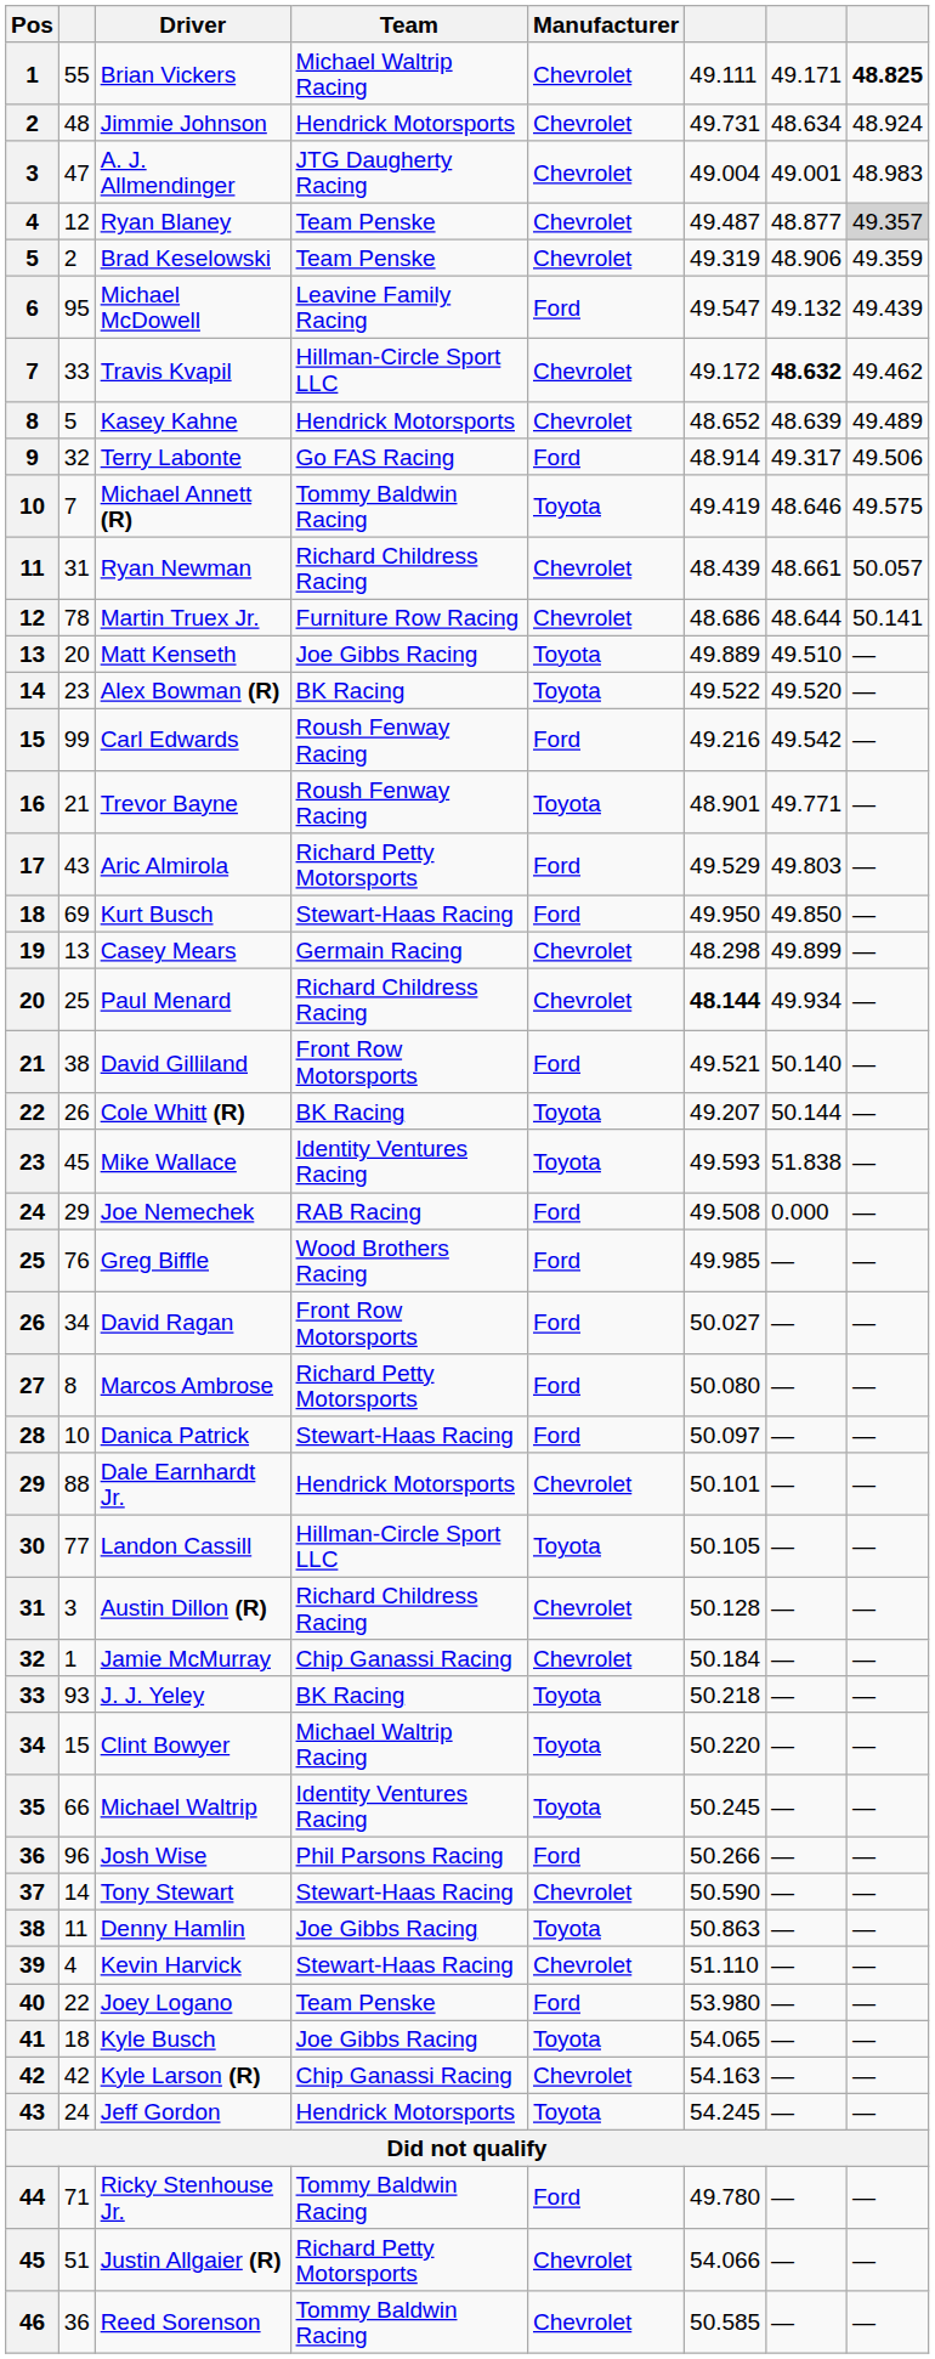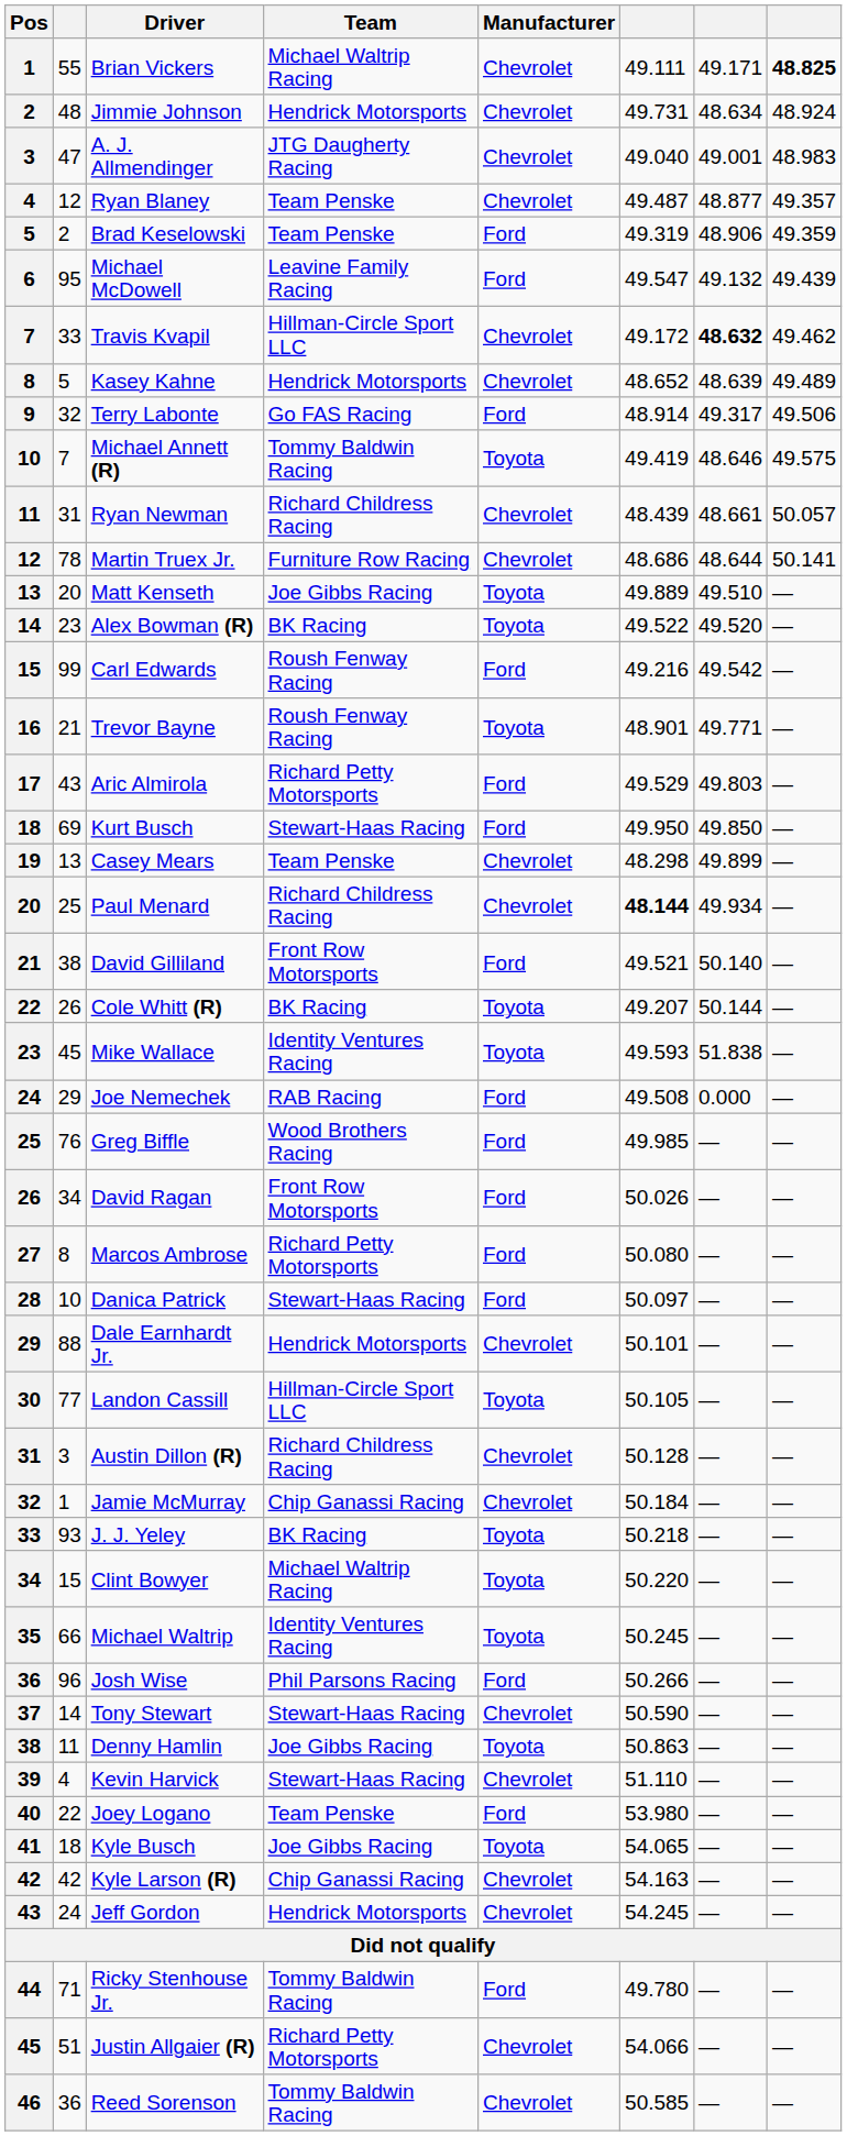 <table class="wikitable" style="font-size:95%">
 <tr>
 <th>Pos</th>
 <th></th>
 <th>Driver</th>
 <th>Team</th>
 <th>Manufacturer</th>
 <th></th>
 <th></th>
 <th></th>
 </tr>
 <tr>
 <th>1</th>
 <td>55</td>
 <td><a href='#'>Brian Vickers</a></td>
 <td><a href='#'>Michael Waltrip Racing</a></td>
 <td><a href='#'>Chevrolet</a></td>
 <td>49.111</td>
 <td>49.171</td>
 <td><strong>48.825</strong></td>
 </tr>
 <tr>
 <th>2</th>
 <td>48</td>
 <td><a href='#'>Jimmie Johnson</a></td>
 <td><a href='#'>Hendrick Motorsports</a></td>
 <td><a href='#'>Chevrolet</a></td>
 <td>49.731</td>
 <td>48.634</td>
 <td>48.924</td>
 </tr>
 <tr>
 <th>3</th>
 <td>47</td>
 <td><a href='#'>A. J. Allmendinger</a></td>
 <td><a href='#'>JTG Daugherty Racing</a></td>
 <td><a href='#'>Chevrolet</a></td>
-<td>49.004</td>
+<td>49.040</td>
 <td>49.001</td>
 <td>48.983</td>
 </tr>
 <tr>
 <th>4</th>
 <td>12</td>
 <td><a href='#'>Ryan Blaney</a></td>
 <td><a href='#'>Team Penske</a></td>
 <td><a href='#'>Chevrolet</a></td>
 <td>49.487</td>
 <td>48.877</td>
-<td style="background: lightgrey;">49.357</td>
+<td>49.357</td>
 </tr>
 <tr>
 <th>5</th>
 <td>2</td>
 <td><a href='#'>Brad Keselowski</a></td>
 <td><a href='#'>Team Penske</a></td>
-<td><a href='#'>Chevrolet</a></td>
+<td><a href='#'>Ford</a></td>
 <td>49.319</td>
 <td>48.906</td>
 <td>49.359</td>
 </tr>
 <tr>
 <th>6</th>
 <td>95</td>
 <td><a href='#'>Michael McDowell</a></td>
 <td><a href='#'>Leavine Family Racing</a></td>
 <td><a href='#'>Ford</a></td>
 <td>49.547</td>
 <td>49.132</td>
 <td>49.439</td>
 </tr>
 <tr>
 <th>7</th>
 <td>33</td>
 <td><a href='#'>Travis Kvapil</a></td>
 <td><a href='#'>Hillman-Circle Sport LLC</a></td>
 <td><a href='#'>Chevrolet</a></td>
 <td>49.172</td>
 <td><strong>48.632</strong></td>
 <td>49.462</td>
 </tr>
 <tr>
 <th>8</th>
 <td>5</td>
 <td><a href='#'>Kasey Kahne</a></td>
 <td><a href='#'>Hendrick Motorsports</a></td>
 <td><a href='#'>Chevrolet</a></td>
 <td>48.652</td>
 <td>48.639</td>
 <td>49.489</td>
 </tr>
 <tr>
 <th>9</th>
 <td>32</td>
 <td><a href='#'>Terry Labonte</a></td>
 <td><a href='#'>Go FAS Racing</a></td>
 <td><a href='#'>Ford</a></td>
 <td>48.914</td>
 <td>49.317</td>
 <td>49.506</td>
 </tr>
 <tr>
 <th>10</th>
 <td>7</td>
 <td><a href='#'>Michael Annett</a> <strong>(R)</strong></td>
 <td><a href='#'>Tommy Baldwin Racing</a></td>
 <td><a href='#'>Toyota</a></td>
 <td>49.419</td>
 <td>48.646</td>
 <td>49.575</td>
 </tr>
 <tr>
 <th>11</th>
 <td>31</td>
 <td><a href='#'>Ryan Newman</a></td>
 <td><a href='#'>Richard Childress Racing</a></td>
 <td><a href='#'>Chevrolet</a></td>
 <td>48.439</td>
 <td>48.661</td>
 <td>50.057</td>
 </tr>
 <tr>
 <th>12</th>
 <td>78</td>
 <td><a href='#'>Martin Truex Jr.</a></td>
 <td><a href='#'>Furniture Row Racing</a></td>
 <td><a href='#'>Chevrolet</a></td>
 <td>48.686</td>
 <td>48.644</td>
 <td>50.141</td>
 </tr>
 <tr>
 <th>13</th>
 <td>20</td>
 <td><a href='#'>Matt Kenseth</a></td>
 <td><a href='#'>Joe Gibbs Racing</a></td>
 <td><a href='#'>Toyota</a></td>
 <td>49.889</td>
 <td>49.510</td>
 <td>—</td>
 </tr>
 <tr>
 <th>14</th>
 <td>23</td>
 <td><a href='#'>Alex Bowman</a> <strong>(R)</strong></td>
 <td><a href='#'>BK Racing</a></td>
 <td><a href='#'>Toyota</a></td>
 <td>49.522</td>
 <td>49.520</td>
 <td>—</td>
 </tr>
 <tr>
 <th>15</th>
 <td>99</td>
 <td><a href='#'>Carl Edwards</a></td>
 <td><a href='#'>Roush Fenway Racing</a></td>
 <td><a href='#'>Ford</a></td>
 <td>49.216</td>
 <td>49.542</td>
 <td>—</td>
 </tr>
 <tr>
 <th>16</th>
 <td>21</td>
 <td><a href='#'>Trevor Bayne</a></td>
 <td><a href='#'>Roush Fenway Racing</a></td>
 <td><a href='#'>Toyota</a></td>
 <td>48.901</td>
 <td>49.771</td>
 <td>—</td>
 </tr>
 <tr>
 <th>17</th>
 <td>43</td>
 <td><a href='#'>Aric Almirola</a></td>
 <td><a href='#'>Richard Petty Motorsports</a></td>
 <td><a href='#'>Ford</a></td>
 <td>49.529</td>
 <td>49.803</td>
 <td>—</td>
 </tr>
 <tr>
 <th>18</th>
 <td>69</td>
 <td><a href='#'>Kurt Busch</a></td>
 <td><a href='#'>Stewart-Haas Racing</a></td>
 <td><a href='#'>Ford</a></td>
 <td>49.950</td>
 <td>49.850</td>
 <td>—</td>
 </tr>
 <tr>
 <th>19</th>
 <td>13</td>
 <td><a href='#'>Casey Mears</a></td>
-<td><a href='#'>Germain Racing</a></td>
+<td><a href='#'>Team Penske</a></td>
 <td><a href='#'>Chevrolet</a></td>
 <td>48.298</td>
 <td>49.899</td>
 <td>—</td>
 </tr>
 <tr>
 <th>20</th>
 <td>25</td>
 <td><a href='#'>Paul Menard</a></td>
 <td><a href='#'>Richard Childress Racing</a></td>
 <td><a href='#'>Chevrolet</a></td>
 <td><strong>48.144</strong></td>
 <td>49.934</td>
 <td>—</td>
 </tr>
 <tr>
 <th>21</th>
 <td>38</td>
 <td><a href='#'>David Gilliland</a></td>
 <td><a href='#'>Front Row Motorsports</a></td>
 <td><a href='#'>Ford</a></td>
 <td>49.521</td>
 <td>50.140</td>
 <td>—</td>
 </tr>
 <tr>
 <th>22</th>
 <td>26</td>
 <td><a href='#'>Cole Whitt</a> <strong>(R)</strong></td>
 <td><a href='#'>BK Racing</a></td>
 <td><a href='#'>Toyota</a></td>
 <td>49.207</td>
 <td>50.144</td>
 <td>—</td>
 </tr>
 <tr>
 <th>23</th>
 <td>45</td>
 <td><a href='#'>Mike Wallace</a></td>
 <td><a href='#'>Identity Ventures Racing</a></td>
 <td><a href='#'>Toyota</a></td>
 <td>49.593</td>
 <td>51.838</td>
 <td>—</td>
 </tr>
 <tr>
 <th>24</th>
 <td>29</td>
 <td><a href='#'>Joe Nemechek</a></td>
 <td><a href='#'>RAB Racing</a></td>
 <td><a href='#'>Ford</a></td>
 <td>49.508</td>
 <td>0.000</td>
 <td>—</td>
 </tr>
 <tr>
 <th>25</th>
 <td>76</td>
 <td><a href='#'>Greg Biffle</a></td>
 <td><a href='#'>Wood Brothers Racing</a></td>
 <td><a href='#'>Ford</a></td>
 <td>49.985</td>
 <td>—</td>
 <td>—</td>
 </tr>
 <tr>
 <th>26</th>
 <td>34</td>
 <td><a href='#'>David Ragan</a></td>
 <td><a href='#'>Front Row Motorsports</a></td>
 <td><a href='#'>Ford</a></td>
-<td>50.027</td>
+<td>50.026</td>
 <td>—</td>
 <td>—</td>
 </tr>
 <tr>
 <th>27</th>
 <td>8</td>
 <td><a href='#'>Marcos Ambrose</a></td>
 <td><a href='#'>Richard Petty Motorsports</a></td>
 <td><a href='#'>Ford</a></td>
 <td>50.080</td>
 <td>—</td>
 <td>—</td>
 </tr>
 <tr>
 <th>28</th>
 <td>10</td>
 <td><a href='#'>Danica Patrick</a></td>
 <td><a href='#'>Stewart-Haas Racing</a></td>
 <td><a href='#'>Ford</a></td>
 <td>50.097</td>
 <td>—</td>
 <td>—</td>
 </tr>
 <tr>
 <th>29</th>
 <td>88</td>
 <td><a href='#'>Dale Earnhardt Jr.</a></td>
 <td><a href='#'>Hendrick Motorsports</a></td>
 <td><a href='#'>Chevrolet</a></td>
 <td>50.101</td>
 <td>—</td>
 <td>—</td>
 </tr>
 <tr>
 <th>30</th>
 <td>77</td>
 <td><a href='#'>Landon Cassill</a></td>
 <td><a href='#'>Hillman-Circle Sport LLC</a></td>
 <td><a href='#'>Toyota</a></td>
 <td>50.105</td>
 <td>—</td>
 <td>—</td>
 </tr>
 <tr>
 <th>31</th>
 <td>3</td>
 <td><a href='#'>Austin Dillon</a> <strong>(R)</strong></td>
 <td><a href='#'>Richard Childress Racing</a></td>
 <td><a href='#'>Chevrolet</a></td>
 <td>50.128</td>
 <td>—</td>
 <td>—</td>
 </tr>
 <tr>
 <th>32</th>
 <td>1</td>
 <td><a href='#'>Jamie McMurray</a></td>
 <td><a href='#'>Chip Ganassi Racing</a></td>
 <td><a href='#'>Chevrolet</a></td>
 <td>50.184</td>
 <td>—</td>
 <td>—</td>
 </tr>
 <tr>
 <th>33</th>
 <td>93</td>
 <td><a href='#'>J. J. Yeley</a></td>
 <td><a href='#'>BK Racing</a></td>
 <td><a href='#'>Toyota</a></td>
 <td>50.218</td>
 <td>—</td>
 <td>—</td>
 </tr>
 <tr>
 <th>34</th>
 <td>15</td>
 <td><a href='#'>Clint Bowyer</a></td>
 <td><a href='#'>Michael Waltrip Racing</a></td>
 <td><a href='#'>Toyota</a></td>
 <td>50.220</td>
 <td>—</td>
 <td>—</td>
 </tr>
 <tr>
 <th>35</th>
 <td>66</td>
 <td><a href='#'>Michael Waltrip</a></td>
 <td><a href='#'>Identity Ventures Racing</a></td>
 <td><a href='#'>Toyota</a></td>
 <td>50.245</td>
 <td>—</td>
 <td>—</td>
 </tr>
 <tr>
 <th>36</th>
 <td>96</td>
 <td><a href='#'>Josh Wise</a></td>
 <td><a href='#'>Phil Parsons Racing</a></td>
 <td><a href='#'>Ford</a></td>
 <td>50.266</td>
 <td>—</td>
 <td>—</td>
 </tr>
 <tr>
 <th>37</th>
 <td>14</td>
 <td><a href='#'>Tony Stewart</a></td>
 <td><a href='#'>Stewart-Haas Racing</a></td>
 <td><a href='#'>Chevrolet</a></td>
 <td>50.590</td>
 <td>—</td>
 <td>—</td>
 </tr>
 <tr>
 <th>38</th>
 <td>11</td>
 <td><a href='#'>Denny Hamlin</a></td>
 <td><a href='#'>Joe Gibbs Racing</a></td>
 <td><a href='#'>Toyota</a></td>
 <td>50.863</td>
 <td>—</td>
 <td>—</td>
 </tr>
 <tr>
 <th>39</th>
 <td>4</td>
 <td><a href='#'>Kevin Harvick</a></td>
 <td><a href='#'>Stewart-Haas Racing</a></td>
 <td><a href='#'>Chevrolet</a></td>
 <td>51.110</td>
 <td>—</td>
 <td>—</td>
 </tr>
 <tr>
 <th>40</th>
 <td>22</td>
 <td><a href='#'>Joey Logano</a></td>
 <td><a href='#'>Team Penske</a></td>
 <td><a href='#'>Ford</a></td>
 <td>53.980</td>
 <td>—</td>
 <td>—</td>
 </tr>
 <tr>
 <th>41</th>
 <td>18</td>
 <td><a href='#'>Kyle Busch</a></td>
 <td><a href='#'>Joe Gibbs Racing</a></td>
 <td><a href='#'>Toyota</a></td>
 <td>54.065</td>
 <td>—</td>
 <td>—</td>
 </tr>
 <tr>
 <th>42</th>
 <td>42</td>
 <td><a href='#'>Kyle Larson</a> <strong>(R)</strong></td>
 <td><a href='#'>Chip Ganassi Racing</a></td>
 <td><a href='#'>Chevrolet</a></td>
 <td>54.163</td>
 <td>—</td>
 <td>—</td>
 </tr>
 <tr>
 <th>43</th>
 <td>24</td>
 <td><a href='#'>Jeff Gordon</a></td>
 <td><a href='#'>Hendrick Motorsports</a></td>
-<td><a href='#'>Toyota</a></td>
+<td><a href='#'>Chevrolet</a></td>
 <td>54.245</td>
 <td>—</td>
 <td>—</td>
 </tr>
 <tr>
 <th colspan="8">Did not qualify</th>
 </tr>
 <tr>
 <th>44</th>
 <td>71</td>
 <td><a href='#'>Ricky Stenhouse Jr.</a></td>
 <td><a href='#'>Tommy Baldwin Racing</a></td>
 <td><a href='#'>Ford</a></td>
 <td>49.780</td>
 <td>—</td>
 <td>—</td>
 </tr>
 <tr>
 <th>45</th>
 <td>51</td>
 <td><a href='#'>Justin Allgaier</a> <strong>(R)</strong></td>
 <td><a href='#'>Richard Petty Motorsports</a></td>
 <td><a href='#'>Chevrolet</a></td>
 <td>54.066</td>
 <td>—</td>
 <td>—</td>
 </tr>
 <tr>
 <th>46</th>
 <td>36</td>
 <td><a href='#'>Reed Sorenson</a></td>
 <td><a href='#'>Tommy Baldwin Racing</a></td>
 <td><a href='#'>Chevrolet</a></td>
 <td>50.585</td>
 <td>—</td>
 <td>—</td>
 </tr>
 </table>
